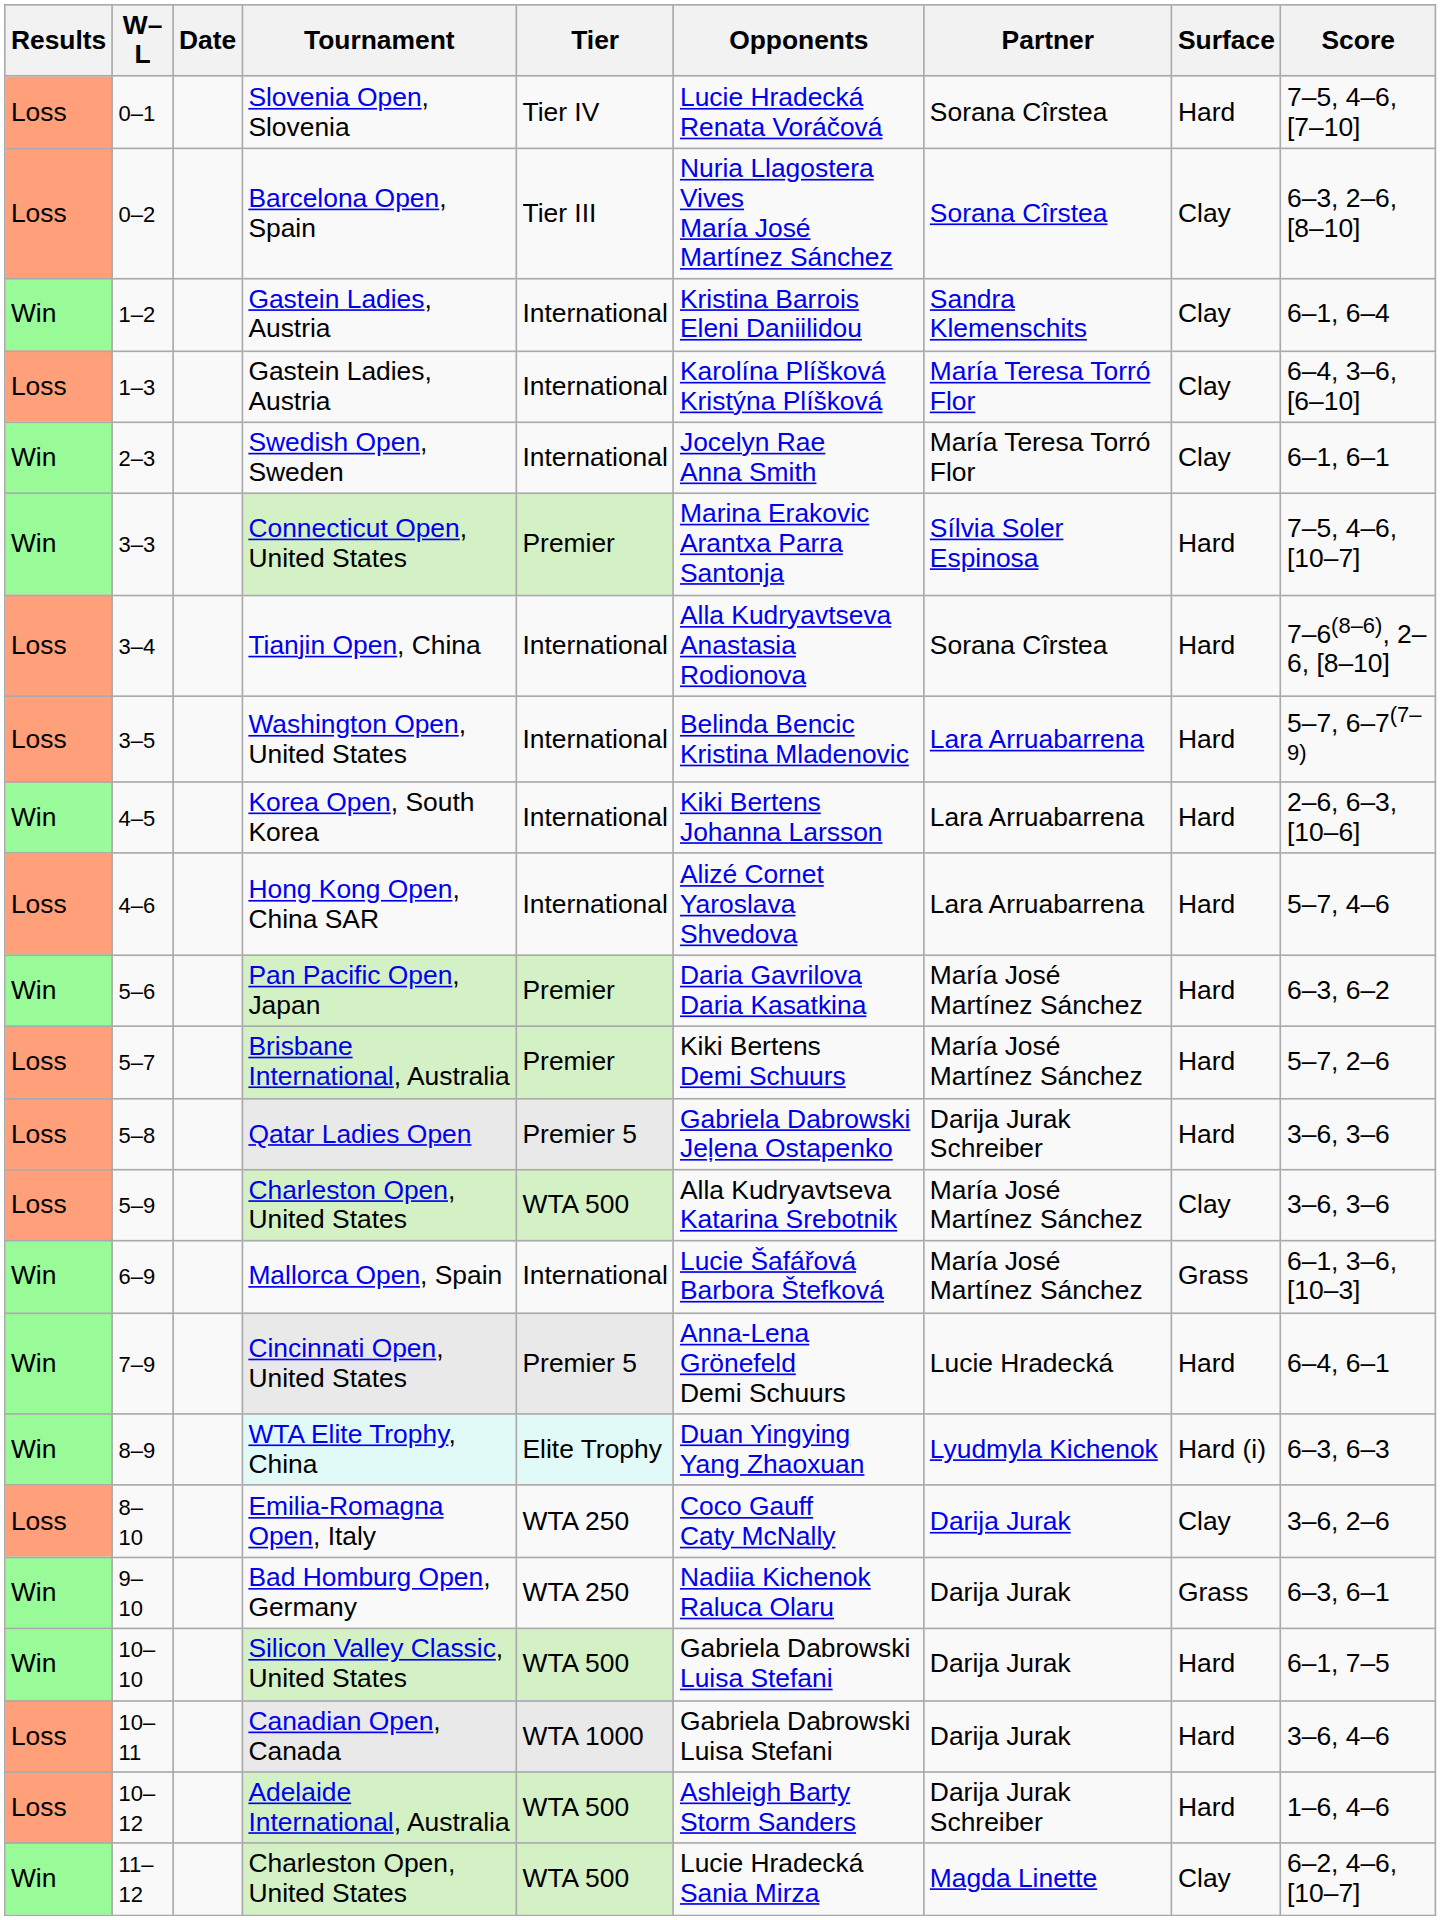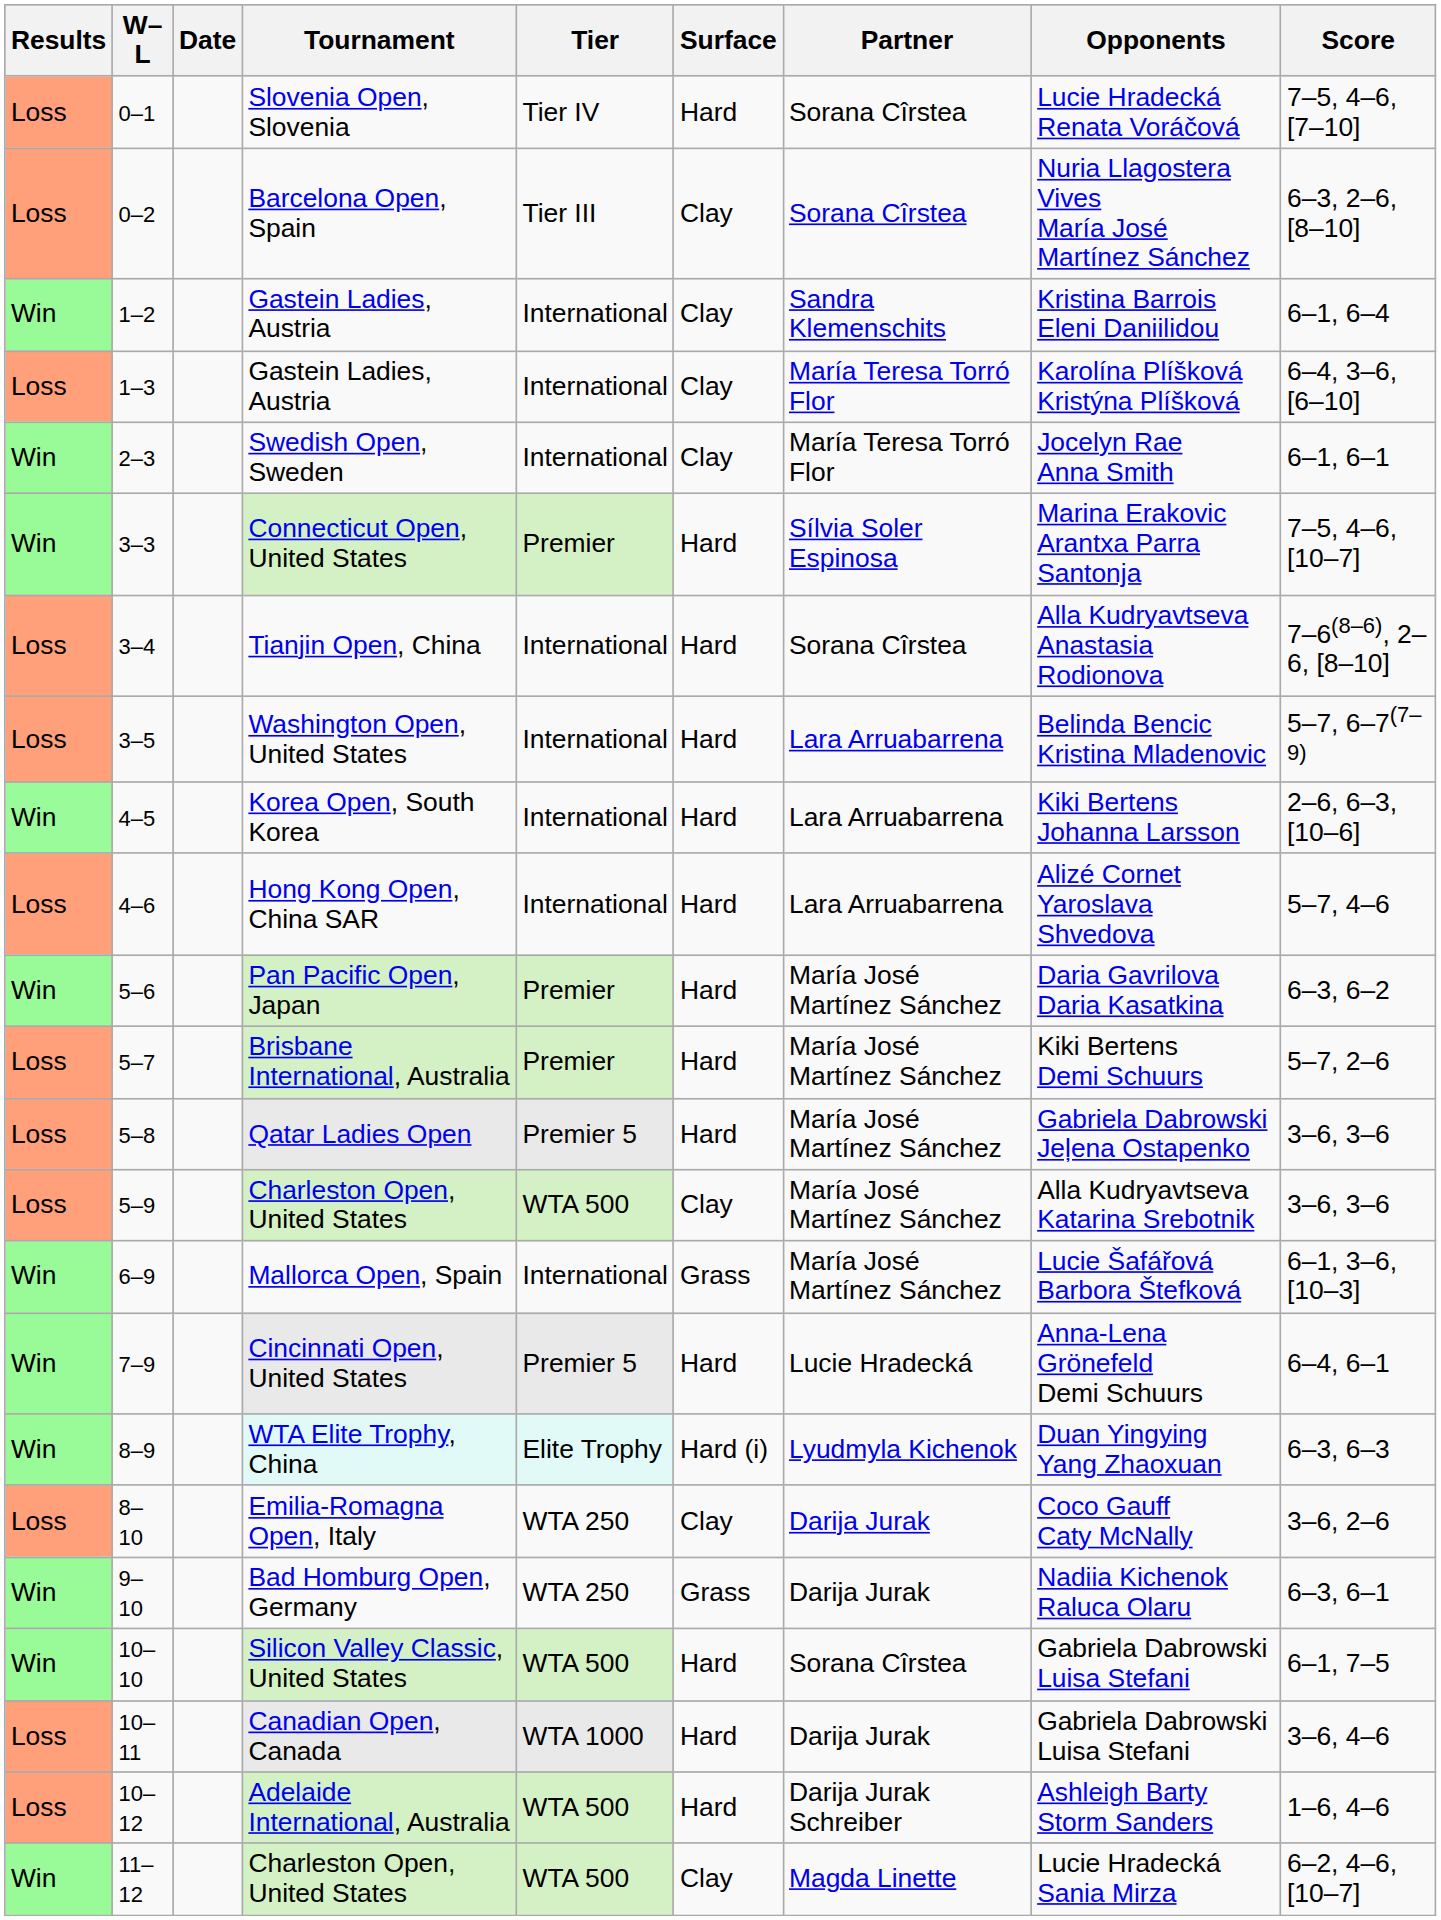 <table class="sortable wikitable nowrap">
 <tr>
 <th>Results</th>
 <th class="unsortable">W–L</th>
 <th>Date</th>
 <th>Tournament</th>
 <th>Tier</th>
+<th>Surface</th>
+<th>Partner</th>
 <th>Opponents</th>
-<th>Partner</th>
-<th>Surface</th>
 <th class="unsortable">Score</th>
 </tr>
 <tr>
 <td style=background:#ffa07a>Loss</td>
 <td><small>0–1</small></td>
 <td><a href='#'></a></td>
 <td><a href='#'>Slovenia Open</a>, Slovenia</td>
 <td>Tier IV</td>
+<td>Hard</td>
+<td> Sorana Cîrstea</td>
 <td> <a href='#'>Lucie Hradecká</a> <br>  <a href='#'>Renata Voráčová</a></td>
-<td> Sorana Cîrstea</td>
-<td>Hard</td>
 <td>7–5, 4–6, [7–10]</td>
 </tr>
 <tr>
 <td style=background:#ffa07a>Loss</td>
 <td><small>0–2</small></td>
 <td><a href='#'></a></td>
 <td><a href='#'>Barcelona Open</a>, Spain</td>
 <td>Tier III</td>
+<td>Clay</td>
+<td> <a href='#'>Sorana Cîrstea</a></td>
 <td> <a href='#'>Nuria Llagostera Vives</a> <br>  <a href='#'>María José Martínez Sánchez</a></td>
-<td> <a href='#'>Sorana Cîrstea</a></td>
-<td>Clay</td>
 <td>6–3, 2–6, [8–10]</td>
 </tr>
 <tr>
 <td style=background:#98fb98>Win</td>
 <td><small>1–2</small></td>
 <td><a href='#'></a></td>
 <td><a href='#'>Gastein Ladies</a>, Austria</td>
 <td>International</td>
+<td>Clay</td>
+<td> <a href='#'>Sandra Klemenschits</a></td>
 <td> <a href='#'>Kristina Barrois</a> <br>  <a href='#'>Eleni Daniilidou</a></td>
-<td> <a href='#'>Sandra Klemenschits</a></td>
-<td>Clay</td>
 <td>6–1, 6–4</td>
 </tr>
 <tr>
 <td style=background:#ffa07a>Loss</td>
 <td><small>1–3</small></td>
 <td><a href='#'></a></td>
 <td>Gastein Ladies, Austria</td>
 <td>International</td>
+<td>Clay</td>
+<td> <a href='#'>María Teresa Torró Flor</a></td>
 <td> <a href='#'>Karolína Plíšková</a> <br>  <a href='#'>Kristýna Plíšková</a></td>
-<td> <a href='#'>María Teresa Torró Flor</a></td>
-<td>Clay</td>
 <td>6–4, 3–6, [6–10]</td>
 </tr>
 <tr>
 <td style=background:#98fb98>Win</td>
 <td><small>2–3</small></td>
 <td><a href='#'></a></td>
 <td><a href='#'>Swedish Open</a>, Sweden</td>
 <td>International</td>
+<td>Clay</td>
+<td> María Teresa Torró Flor</td>
 <td> <a href='#'>Jocelyn Rae</a> <br>  <a href='#'>Anna Smith</a></td>
-<td> María Teresa Torró Flor</td>
-<td>Clay</td>
 <td>6–1, 6–1</td>
 </tr>
 <tr>
 <td style=background:#98fb98>Win</td>
 <td><small>3–3</small></td>
 <td><a href='#'></a></td>
 <td style=background:#d4f1c5><a href='#'>Connecticut Open</a>, United States</td>
 <td style=background:#d4f1c5>Premier</td>
+<td>Hard</td>
+<td> <a href='#'>Sílvia Soler Espinosa</a></td>
 <td> <a href='#'>Marina Erakovic</a> <br>  <a href='#'>Arantxa Parra Santonja</a></td>
-<td> <a href='#'>Sílvia Soler Espinosa</a></td>
-<td>Hard</td>
 <td>7–5, 4–6, [10–7]</td>
 </tr>
 <tr>
 <td style=background:#ffa07a>Loss</td>
 <td><small>3–4</small></td>
 <td><a href='#'></a></td>
 <td><a href='#'>Tianjin Open</a>, China</td>
 <td>International</td>
+<td>Hard</td>
+<td> Sorana Cîrstea</td>
 <td> <a href='#'>Alla Kudryavtseva</a> <br>  <a href='#'>Anastasia Rodionova</a></td>
-<td> Sorana Cîrstea</td>
-<td>Hard</td>
 <td>7–6<sup>(8–6)</sup>, 2–6, [8–10]</td>
 </tr>
 <tr>
 <td style=background:#ffa07a>Loss</td>
 <td><small>3–5</small></td>
 <td><a href='#'></a></td>
 <td><a href='#'>Washington Open</a>, United States</td>
 <td>International</td>
+<td>Hard</td>
+<td> <a href='#'>Lara Arruabarrena</a></td>
 <td> <a href='#'>Belinda Bencic</a> <br>  <a href='#'>Kristina Mladenovic</a></td>
-<td> <a href='#'>Lara Arruabarrena</a></td>
-<td>Hard</td>
 <td>5–7, 6–7<sup>(7–9)</sup></td>
 </tr>
 <tr>
 <td bgcolor=99FB99>Win</td>
 <td><small>4–5</small></td>
 <td><a href='#'></a></td>
 <td><a href='#'>Korea Open</a>, South Korea</td>
 <td>International</td>
+<td>Hard</td>
+<td> Lara Arruabarrena</td>
 <td> <a href='#'>Kiki Bertens</a> <br>  <a href='#'>Johanna Larsson</a></td>
-<td> Lara Arruabarrena</td>
-<td>Hard</td>
 <td>2–6, 6–3, [10–6]</td>
 </tr>
 <tr>
 <td style=background:#ffa07a>Loss</td>
 <td><small>4–6</small></td>
 <td><a href='#'></a></td>
 <td><a href='#'>Hong Kong Open</a>, China SAR</td>
 <td>International</td>
+<td>Hard</td>
+<td> Lara Arruabarrena</td>
 <td> <a href='#'>Alizé Cornet</a> <br>  <a href='#'>Yaroslava Shvedova</a></td>
-<td> Lara Arruabarrena</td>
-<td>Hard</td>
 <td>5–7, 4–6</td>
 </tr>
 <tr>
 <td style=background:#98fb98>Win</td>
 <td><small>5–6</small></td>
 <td><a href='#'></a></td>
 <td bgcolor="d4f1c5"><a href='#'>Pan Pacific Open</a>, Japan</td>
 <td bgcolor="d4f1c5">Premier</td>
+<td>Hard</td>
+<td> María José Martínez Sánchez</td>
 <td> <a href='#'>Daria Gavrilova</a> <br>  <a href='#'>Daria Kasatkina</a></td>
-<td> María José Martínez Sánchez</td>
-<td>Hard</td>
 <td>6–3, 6–2</td>
 </tr>
 <tr>
 <td style=background:#ffa07a>Loss</td>
 <td><small>5–7</small></td>
 <td><a href='#'></a></td>
 <td bgcolor="d4f1c5"><a href='#'>Brisbane International</a>, Australia</td>
 <td bgcolor="d4f1c5">Premier</td>
+<td>Hard</td>
+<td> María José Martínez Sánchez</td>
 <td> Kiki Bertens <br>  <a href='#'>Demi Schuurs</a></td>
-<td> María José Martínez Sánchez</td>
-<td>Hard</td>
 <td>5–7, 2–6</td>
 </tr>
 <tr>
 <td style=background:#ffa07a>Loss</td>
 <td><small>5–8</small></td>
 <td><a href='#'></a></td>
 <td style=background:#e9e9e9><a href='#'>Qatar Ladies Open</a></td>
 <td style=background:#e9e9e9>Premier 5</td>
+<td>Hard</td>
+<td> María José Martínez Sánchez</td>
 <td> <a href='#'>Gabriela Dabrowski</a> <br>  <a href='#'>Jeļena Ostapenko</a></td>
-<td> Darija Jurak Schreiber</td>
-<td>Hard</td>
 <td>3–6, 3–6</td>
 </tr>
 <tr>
 <td style=background:#ffa07a>Loss</td>
 <td><small>5–9</small></td>
 <td><a href='#'></a></td>
 <td style=background:#d4f1c5><a href='#'>Charleston Open</a>, United States</td>
 <td style=background:#d4f1c5>WTA 500</td>
+<td>Clay</td>
+<td> María José Martínez Sánchez</td>
 <td> Alla Kudryavtseva <br>  <a href='#'>Katarina Srebotnik</a></td>
-<td> María José Martínez Sánchez</td>
-<td>Clay</td>
 <td>3–6, 3–6</td>
 </tr>
 <tr>
 <td style=background:#98fb98>Win</td>
 <td><small>6–9</small></td>
 <td><a href='#'></a></td>
 <td><a href='#'>Mallorca Open</a>, Spain</td>
 <td>International</td>
+<td>Grass</td>
+<td> María José Martínez Sánchez</td>
 <td> <a href='#'>Lucie Šafářová</a> <br>  <a href='#'>Barbora Štefková</a></td>
-<td> María José Martínez Sánchez</td>
-<td>Grass</td>
 <td>6–1, 3–6, [10–3]</td>
 </tr>
 <tr>
 <td style=background:#98fb98>Win</td>
 <td><small>7–9</small></td>
 <td><a href='#'></a></td>
 <td style=background:#e9e9e9><a href='#'>Cincinnati Open</a>, United States</td>
 <td style=background:#e9e9e9>Premier 5</td>
+<td>Hard</td>
+<td> Lucie Hradecká</td>
 <td> <a href='#'>Anna-Lena Grönefeld</a> <br>  Demi Schuurs</td>
-<td> Lucie Hradecká</td>
-<td>Hard</td>
 <td>6–4, 6–1</td>
 </tr>
 <tr>
 <td style=background:#98fb98>Win</td>
 <td><small>8–9</small></td>
 <td><a href='#'></a></td>
 <td style=background:#e2faf7><a href='#'>WTA Elite Trophy</a>, China</td>
 <td style=background:#e2faf7>Elite Trophy</td>
+<td>Hard (i)</td>
+<td> <a href='#'>Lyudmyla Kichenok</a></td>
 <td> <a href='#'>Duan Yingying</a> <br>  <a href='#'>Yang Zhaoxuan</a></td>
-<td> <a href='#'>Lyudmyla Kichenok</a></td>
-<td>Hard (i)</td>
 <td>6–3, 6–3</td>
 </tr>
 <tr>
 <td bgcolor=FFA07A>Loss</td>
 <td><small>8–10</small></td>
 <td><a href='#'></a></td>
 <td><a href='#'>Emilia-Romagna Open</a>, Italy</td>
 <td>WTA 250</td>
+<td>Clay</td>
+<td> <a href='#'>Darija Jurak</a></td>
 <td> <a href='#'>Coco Gauff</a> <br>  <a href='#'>Caty McNally</a></td>
-<td> <a href='#'>Darija Jurak</a></td>
-<td>Clay</td>
 <td>3–6, 2–6</td>
 </tr>
 <tr>
 <td bgcolor=98FB98>Win</td>
 <td><small>9–10</small></td>
 <td><a href='#'></a></td>
 <td><a href='#'>Bad Homburg Open</a>, Germany</td>
 <td>WTA 250</td>
+<td>Grass</td>
+<td> Darija Jurak</td>
 <td> <a href='#'>Nadiia Kichenok</a> <br>  <a href='#'>Raluca Olaru</a></td>
-<td> Darija Jurak</td>
-<td>Grass</td>
 <td>6–3, 6–1</td>
 </tr>
 <tr>
 <td bgcolor=98FB98>Win</td>
 <td><small>10–10</small></td>
 <td><a href='#'></a></td>
 <td style=background:#d4f1c5><a href='#'>Silicon Valley Classic</a>, United States</td>
 <td style=background:#d4f1c5>WTA 500</td>
+<td>Hard</td>
+<td> Sorana Cîrstea</td>
 <td> Gabriela Dabrowski <br>  <a href='#'>Luisa Stefani</a></td>
-<td> Darija Jurak</td>
-<td>Hard</td>
 <td>6–1, 7–5</td>
 </tr>
 <tr>
 <td style=background:#ffa07a>Loss</td>
 <td><small>10–11</small></td>
 <td><a href='#'></a></td>
 <td style=background:#e9e9e9><a href='#'>Canadian Open</a>, Canada</td>
 <td style=background:#e9e9e9>WTA 1000</td>
+<td>Hard</td>
+<td> Darija Jurak</td>
 <td> Gabriela Dabrowski <br>  Luisa Stefani</td>
-<td> Darija Jurak</td>
-<td>Hard</td>
 <td>3–6, 4–6</td>
 </tr>
 <tr>
 <td style=background:#ffa07a>Loss</td>
 <td><small>10–12</small></td>
 <td><a href='#'></a></td>
 <td style=background:#d4f1c5><a href='#'>Adelaide International</a>, Australia</td>
 <td style=background:#d4f1c5>WTA 500</td>
+<td>Hard</td>
+<td> Darija Jurak Schreiber</td>
 <td> <a href='#'>Ashleigh Barty</a> <br>  <a href='#'>Storm Sanders</a></td>
-<td> Darija Jurak Schreiber</td>
-<td>Hard</td>
 <td>1–6, 4–6</td>
 </tr>
 <tr>
 <td style=background:#98fb98>Win</td>
 <td><small>11–12</small></td>
 <td><a href='#'></a></td>
 <td style=background:#d4f1c5>Charleston Open, United States</td>
 <td style=background:#d4f1c5>WTA 500</td>
+<td>Clay</td>
+<td> <a href='#'>Magda Linette</a></td>
 <td> Lucie Hradecká <br>  <a href='#'>Sania Mirza</a></td>
-<td> <a href='#'>Magda Linette</a></td>
-<td>Clay</td>
 <td>6–2, 4–6, [10–7]</td>
 </tr>
 </table>
